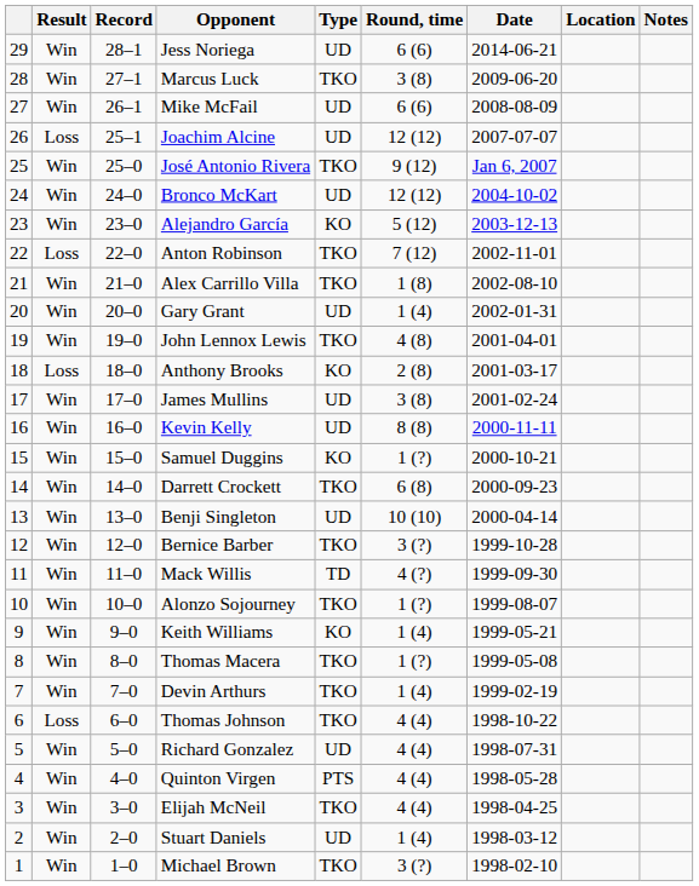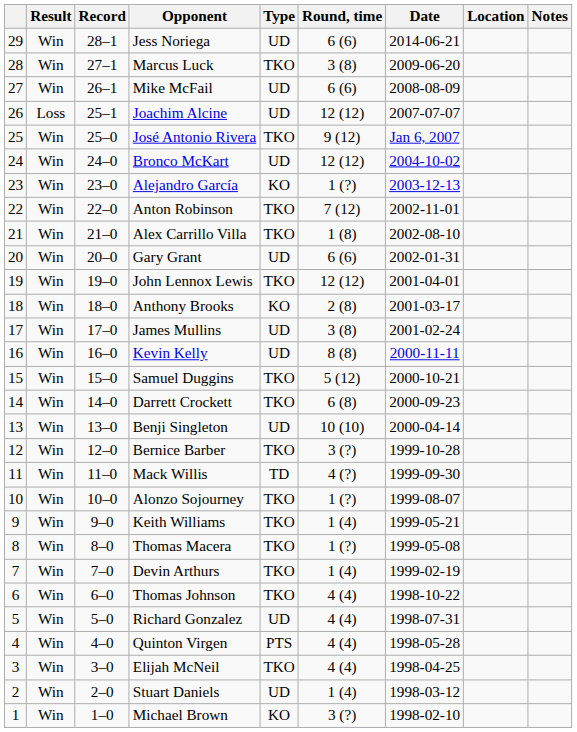 <table class=wikitable style=text-align:center>
 <tr>
 <th></th>
 <th>Result</th>
 <th>Record</th>
 <th>Opponent</th>
 <th>Type</th>
 <th>Round, time</th>
 <th>Date</th>
 <th>Location</th>
 <th>Notes</th>
 </tr>
 <tr>
 <td>29</td>
 <td>Win</td>
 <td>28–1</td>
 <td align=left>Jess Noriega</td>
 <td>UD</td>
 <td>6 (6)</td>
 <td>2014-06-21</td>
 <td align=left></td>
 <td align=left></td>
 </tr>
 <tr>
 <td>28</td>
 <td>Win</td>
 <td>27–1</td>
 <td align=left>Marcus Luck</td>
 <td>TKO</td>
 <td>3 (8)</td>
 <td>2009-06-20</td>
 <td align=left></td>
 <td align=left></td>
 </tr>
 <tr>
 <td>27</td>
 <td>Win</td>
 <td>26–1</td>
 <td align=left>Mike McFail</td>
 <td>UD</td>
 <td>6 (6)</td>
 <td>2008-08-09</td>
 <td align=left></td>
 <td align=left></td>
 </tr>
 <tr>
 <td>26</td>
 <td>Loss</td>
 <td>25–1</td>
 <td align=left><a href='#'>Joachim Alcine</a></td>
 <td>UD</td>
 <td>12 (12)</td>
 <td>2007-07-07</td>
 <td align=left></td>
 <td align=left></td>
 </tr>
 <tr>
 <td>25</td>
 <td>Win</td>
 <td>25–0</td>
 <td align=left><a href='#'>José Antonio Rivera</a></td>
 <td>TKO</td>
 <td>9 (12)</td>
 <td><a href='#'>Jan 6, 2007</a></td>
 <td align=left></td>
 <td align=left></td>
 </tr>
 <tr>
 <td>24</td>
 <td>Win</td>
 <td>24–0</td>
 <td align=left><a href='#'>Bronco McKart</a></td>
 <td>UD</td>
 <td>12 (12)</td>
 <td><a href='#'>2004-10-02</a></td>
 <td align=left></td>
 <td align=left></td>
 </tr>
 <tr>
 <td>23</td>
 <td>Win</td>
 <td>23–0</td>
 <td align=left><a href='#'>Alejandro García</a></td>
 <td>KO</td>
-<td>5 (12)</td>
+<td>1 (?)</td>
 <td><a href='#'>2003-12-13</a></td>
 <td align=left></td>
 <td align=left></td>
 </tr>
 <tr>
 <td>22</td>
-<td>Loss</td>
+<td>Win</td>
 <td>22–0</td>
 <td align=left>Anton Robinson</td>
 <td>TKO</td>
 <td>7 (12)</td>
 <td>2002-11-01</td>
 <td align=left></td>
 <td align=left></td>
 </tr>
 <tr>
 <td>21</td>
 <td>Win</td>
 <td>21–0</td>
 <td align=left>Alex Carrillo Villa</td>
 <td>TKO</td>
 <td>1 (8)</td>
 <td>2002-08-10</td>
 <td align=left></td>
 <td align=left></td>
 </tr>
 <tr>
 <td>20</td>
 <td>Win</td>
 <td>20–0</td>
 <td align=left>Gary Grant</td>
 <td>UD</td>
-<td>1 (4)</td>
+<td>6 (6)</td>
 <td>2002-01-31</td>
 <td align=left></td>
 <td align=left></td>
 </tr>
 <tr>
 <td>19</td>
 <td>Win</td>
 <td>19–0</td>
 <td align=left>John Lennox Lewis</td>
 <td>TKO</td>
-<td>4 (8)</td>
+<td>12 (12)</td>
 <td>2001-04-01</td>
 <td align=left></td>
 <td align=left></td>
 </tr>
 <tr>
 <td>18</td>
-<td>Loss</td>
+<td>Win</td>
 <td>18–0</td>
 <td align=left>Anthony Brooks</td>
 <td>KO</td>
 <td>2 (8)</td>
 <td>2001-03-17</td>
 <td align=left></td>
 <td align=left></td>
 </tr>
 <tr>
 <td>17</td>
 <td>Win</td>
 <td>17–0</td>
 <td align=left>James Mullins</td>
 <td>UD</td>
 <td>3 (8)</td>
 <td>2001-02-24</td>
 <td align=left></td>
 <td align=left></td>
 </tr>
 <tr>
 <td>16</td>
 <td>Win</td>
 <td>16–0</td>
 <td align=left><a href='#'>Kevin Kelly</a></td>
 <td>UD</td>
 <td>8 (8)</td>
 <td><a href='#'>2000-11-11</a></td>
 <td align=left></td>
 <td align=left></td>
 </tr>
 <tr>
 <td>15</td>
 <td>Win</td>
 <td>15–0</td>
 <td align=left>Samuel Duggins</td>
-<td>KO</td>
-<td>1 (?)</td>
+<td>TKO</td>
+<td>5 (12)</td>
 <td>2000-10-21</td>
 <td align=left></td>
 <td align=left></td>
 </tr>
 <tr>
 <td>14</td>
 <td>Win</td>
 <td>14–0</td>
 <td align=left>Darrett Crockett</td>
 <td>TKO</td>
 <td>6 (8)</td>
 <td>2000-09-23</td>
 <td align=left></td>
 <td align=left></td>
 </tr>
 <tr>
 <td>13</td>
 <td>Win</td>
 <td>13–0</td>
 <td align=left>Benji Singleton</td>
 <td>UD</td>
 <td>10 (10)</td>
 <td>2000-04-14</td>
 <td align=left></td>
 <td align=left></td>
 </tr>
 <tr>
 <td>12</td>
 <td>Win</td>
 <td>12–0</td>
 <td align=left>Bernice Barber</td>
 <td>TKO</td>
 <td>3 (?)</td>
 <td>1999-10-28</td>
 <td align=left></td>
 <td align=left></td>
 </tr>
 <tr>
 <td>11</td>
 <td>Win</td>
 <td>11–0</td>
 <td align=left>Mack Willis</td>
 <td>TD</td>
 <td>4 (?)</td>
 <td>1999-09-30</td>
 <td align=left></td>
 <td align=left></td>
 </tr>
 <tr>
 <td>10</td>
 <td>Win</td>
 <td>10–0</td>
 <td align=left>Alonzo Sojourney</td>
 <td>TKO</td>
 <td>1 (?)</td>
 <td>1999-08-07</td>
 <td align=left></td>
 <td align=left></td>
 </tr>
 <tr>
 <td>9</td>
 <td>Win</td>
 <td>9–0</td>
 <td align=left>Keith Williams</td>
-<td>KO</td>
+<td>TKO</td>
 <td>1 (4)</td>
 <td>1999-05-21</td>
 <td align=left></td>
 <td align=left></td>
 </tr>
 <tr>
 <td>8</td>
 <td>Win</td>
 <td>8–0</td>
 <td align=left>Thomas Macera</td>
 <td>TKO</td>
 <td>1 (?)</td>
 <td>1999-05-08</td>
 <td align=left></td>
 <td align=left></td>
 </tr>
 <tr>
 <td>7</td>
 <td>Win</td>
 <td>7–0</td>
 <td align=left>Devin Arthurs</td>
 <td>TKO</td>
 <td>1 (4)</td>
 <td>1999-02-19</td>
 <td align=left></td>
 <td align=left></td>
 </tr>
 <tr>
 <td>6</td>
-<td>Loss</td>
+<td>Win</td>
 <td>6–0</td>
 <td align=left>Thomas Johnson</td>
 <td>TKO</td>
 <td>4 (4)</td>
 <td>1998-10-22</td>
 <td align=left></td>
 <td align=left></td>
 </tr>
 <tr>
 <td>5</td>
 <td>Win</td>
 <td>5–0</td>
 <td align=left>Richard Gonzalez</td>
 <td>UD</td>
 <td>4 (4)</td>
 <td>1998-07-31</td>
 <td align=left></td>
 <td align=left></td>
 </tr>
 <tr>
 <td>4</td>
 <td>Win</td>
 <td>4–0</td>
 <td align=left>Quinton Virgen</td>
 <td>PTS</td>
 <td>4 (4)</td>
 <td>1998-05-28</td>
 <td align=left></td>
 <td align=left></td>
 </tr>
 <tr>
 <td>3</td>
 <td>Win</td>
 <td>3–0</td>
 <td align=left>Elijah McNeil</td>
 <td>TKO</td>
 <td>4 (4)</td>
 <td>1998-04-25</td>
 <td align=left></td>
 <td align=left></td>
 </tr>
 <tr>
 <td>2</td>
 <td>Win</td>
 <td>2–0</td>
 <td align=left>Stuart Daniels</td>
 <td>UD</td>
 <td>1 (4)</td>
 <td>1998-03-12</td>
 <td align=left></td>
 <td align=left></td>
 </tr>
 <tr>
 <td>1</td>
 <td>Win</td>
 <td>1–0</td>
 <td align=left>Michael Brown</td>
-<td>TKO</td>
+<td>KO</td>
 <td>3 (?)</td>
 <td>1998-02-10</td>
 <td align=left></td>
 <td align=left></td>
 </tr>
 </table>
